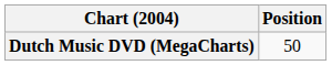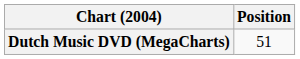 <table class="wikitable plainrowheaders" style="text-align:center">
 <tr>
 <th scope="col">Chart (2004)</th>
 <th scope="col">Position</th>
 </tr>
 <tr>
 <th scope="row">Dutch Music DVD (MegaCharts)</th>
-<td>50</td>
+<td>51</td>
 </tr>
 </table>
